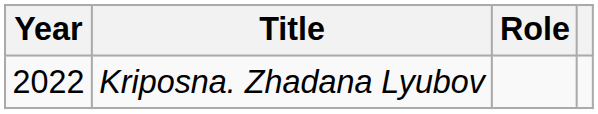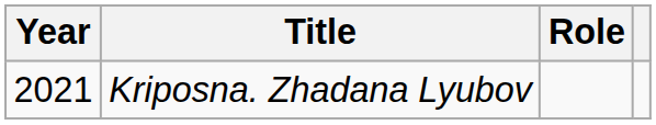 <table class="wikitable sortable plainrowheaders">
 <tr>
 <th>Year</th>
 <th>Title</th>
 <th>Role</th>
 <th></th>
 </tr>
 <tr>
-<td>2022</td>
+<td>2021</td>
 <td><em>Kriposna. Zhadana Lyubov</em></td>
 <td></td>
 <td></td>
 </tr>
 </table>
